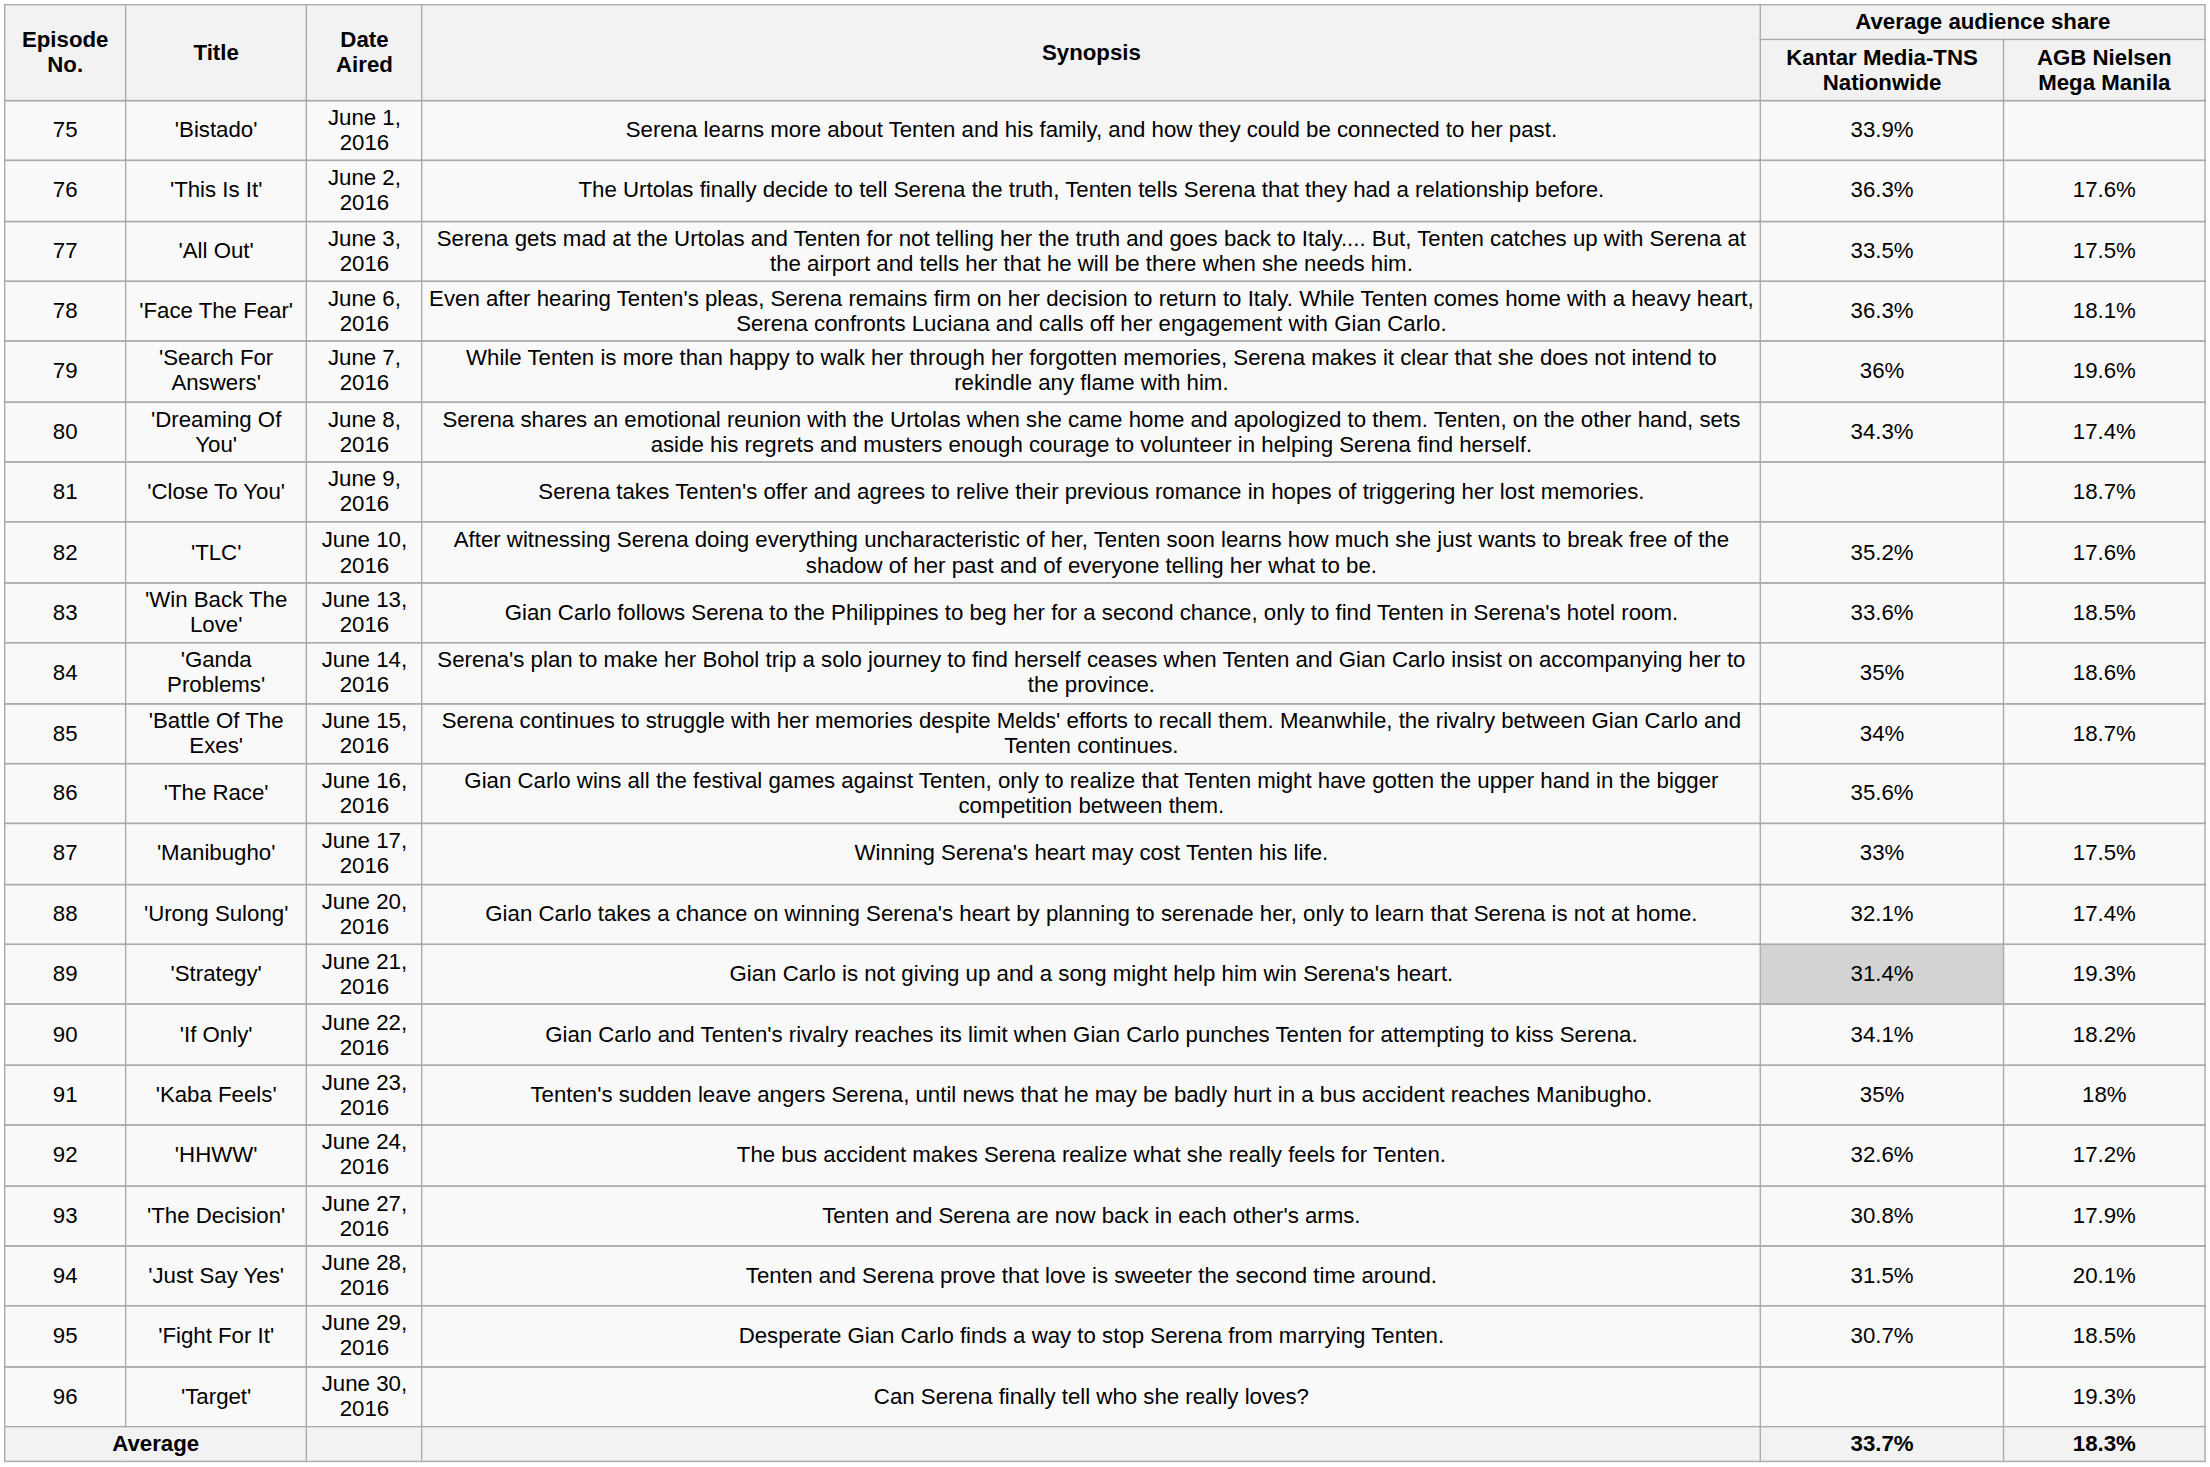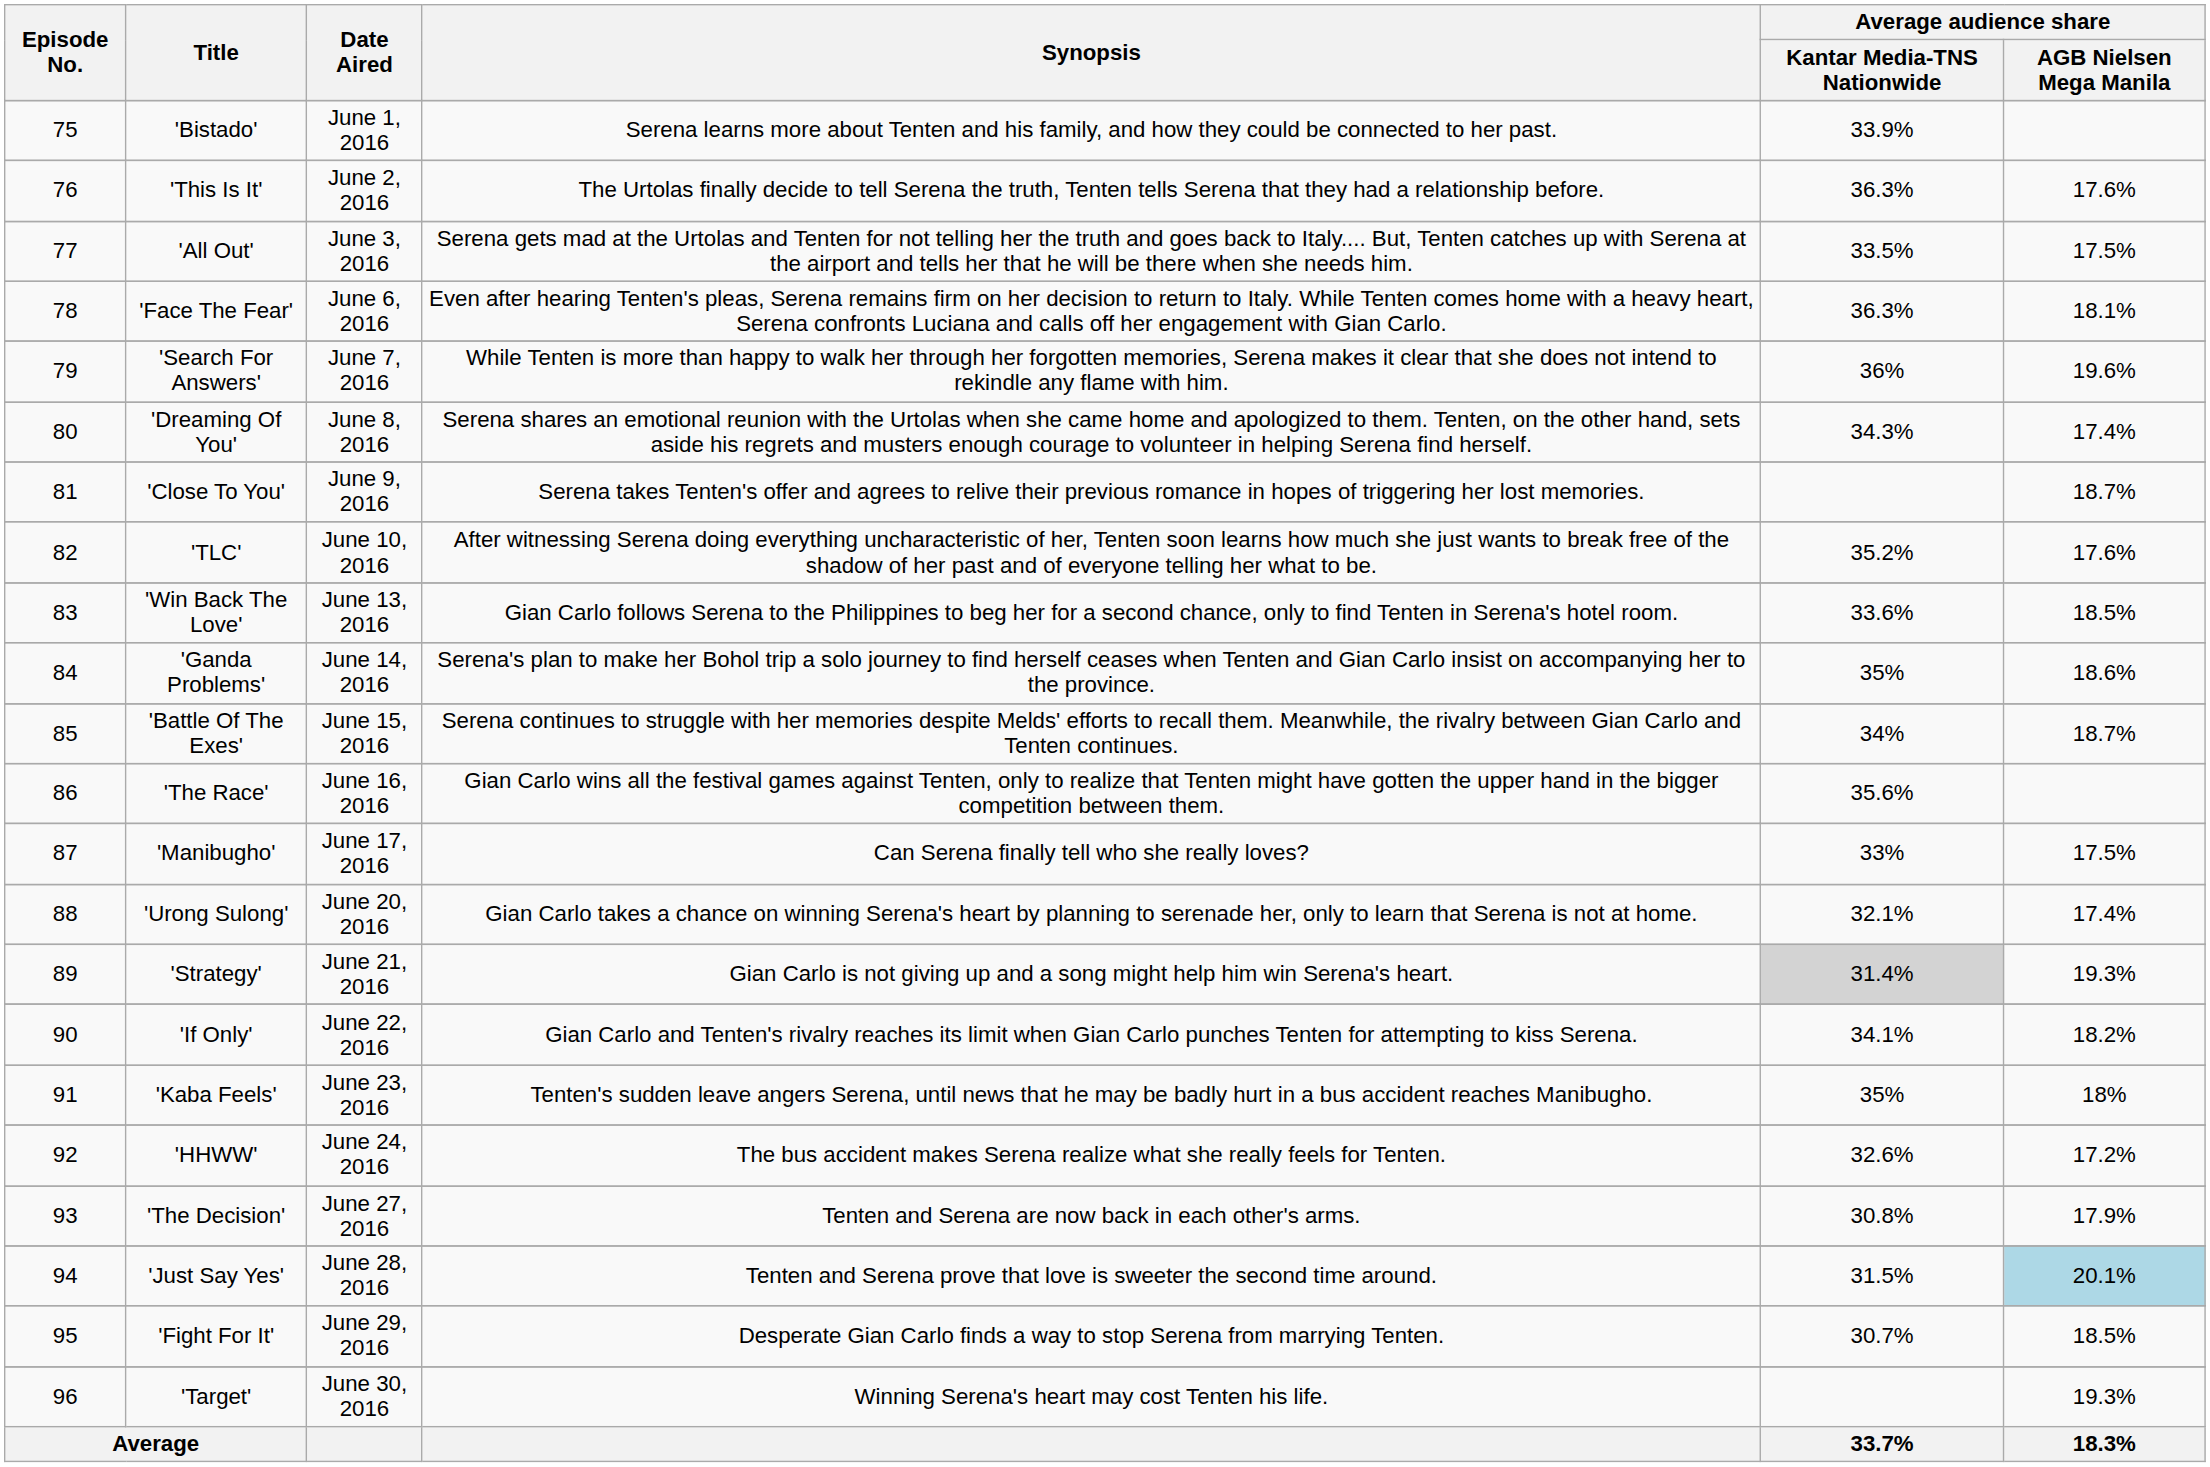 <table class="wikitable" style="text-align:center; font-size:100%; line-height:18px;"  width="100%">
 <tr>
 <th rowspan="2">Episode No.</th>
 <th rowspan="2">Title</th>
 <th rowspan="2">Date Aired</th>
 <th rowspan="2">Synopsis</th>
 <th colspan="2">Average audience share</th>
 </tr>
 <tr>
 <th>Kantar Media-TNS Nationwide</th>
 <th>AGB Nielsen Mega Manila</th>
 </tr>
 <tr>
 </tr>
 <tr>
 <td>75</td>
 <td>'Bistado'</td>
 <td>June 1, 2016</td>
 <td>Serena learns more about Tenten and his family, and how they could be connected to her past.</td>
 <td>33.9%</td>
 <td></td>
 </tr>
 <tr>
 </tr>
 <tr>
 <td>76</td>
 <td>'This Is It'</td>
 <td>June 2, 2016</td>
 <td>The Urtolas finally decide to tell Serena the truth, Tenten tells Serena that they had a relationship before.</td>
 <td>36.3%</td>
 <td>17.6%</td>
 </tr>
 <tr>
 </tr>
 <tr>
 <td>77</td>
 <td>'All Out'</td>
 <td>June 3, 2016</td>
 <td>Serena gets mad at the Urtolas and Tenten for not telling her the truth and goes back to Italy.... But, Tenten catches up with Serena at the airport and tells her that he will be there when she needs him.</td>
 <td>33.5%</td>
 <td>17.5%</td>
 </tr>
 <tr>
 </tr>
 <tr>
 <td>78</td>
 <td>'Face The Fear'</td>
 <td>June 6, 2016</td>
 <td>Even after hearing Tenten's pleas, Serena remains firm on her decision to return to Italy. While Tenten comes home with a heavy heart, Serena confronts Luciana and calls off her engagement with Gian Carlo.</td>
 <td>36.3%</td>
 <td>18.1%</td>
 </tr>
 <tr>
 </tr>
 <tr>
 <td>79</td>
 <td>'Search For Answers'</td>
 <td>June 7, 2016</td>
 <td>While Tenten is more than happy to walk her through her forgotten memories, Serena makes it clear that she does not intend to rekindle any flame with him.</td>
 <td>36%</td>
 <td>19.6%</td>
 </tr>
 <tr>
 </tr>
 <tr>
 <td>80</td>
 <td>'Dreaming Of You'</td>
 <td>June 8, 2016</td>
 <td>Serena shares an emotional reunion with the Urtolas when she came home and apologized to them. Tenten, on the other hand, sets aside his regrets and musters enough courage to volunteer in helping Serena find herself.</td>
 <td>34.3%</td>
 <td>17.4%</td>
 </tr>
 <tr>
 </tr>
 <tr>
 <td>81</td>
 <td>'Close To You'</td>
 <td>June 9, 2016</td>
 <td>Serena takes Tenten's offer and agrees to relive their previous romance in hopes of triggering her lost memories.</td>
 <td></td>
 <td>18.7%</td>
 </tr>
 <tr>
 </tr>
 <tr>
 <td>82</td>
 <td>'TLC'</td>
 <td>June 10, 2016</td>
 <td>After witnessing Serena doing everything uncharacteristic of her, Tenten soon learns how much she just wants to break free of the shadow of her past and of everyone telling her what to be.</td>
 <td>35.2%</td>
 <td>17.6%</td>
 </tr>
 <tr>
 </tr>
 <tr>
 <td>83</td>
 <td>'Win Back The Love'</td>
 <td>June 13, 2016</td>
 <td>Gian Carlo follows Serena to the Philippines to beg her for a second chance, only to find Tenten in Serena's hotel room.</td>
 <td>33.6%</td>
 <td>18.5%</td>
 </tr>
 <tr>
 </tr>
 <tr>
 <td>84</td>
 <td>'Ganda Problems'</td>
 <td>June 14, 2016</td>
 <td>Serena's plan to make her Bohol trip a solo journey to find herself ceases when Tenten and Gian Carlo insist on accompanying her to the province.</td>
 <td>35%</td>
 <td>18.6%</td>
 </tr>
 <tr>
 </tr>
 <tr>
 <td>85</td>
 <td>'Battle Of The Exes'</td>
 <td>June 15, 2016</td>
 <td>Serena continues to struggle with her memories despite Melds' efforts to recall them. Meanwhile, the rivalry between Gian Carlo and Tenten continues.</td>
 <td>34%</td>
 <td>18.7%</td>
 </tr>
 <tr>
 </tr>
 <tr>
 <td>86</td>
 <td>'The Race'</td>
 <td>June 16, 2016</td>
 <td>Gian Carlo wins all the festival games against Tenten, only to realize that Tenten might have gotten the upper hand in the bigger competition between them.</td>
 <td>35.6%</td>
 <td></td>
 </tr>
 <tr>
 </tr>
 <tr>
 <td>87</td>
 <td>'Manibugho'</td>
 <td>June 17, 2016</td>
-<td>Winning Serena's heart may cost Tenten his life.</td>
+<td>Can Serena finally tell who she really loves?</td>
 <td>33%</td>
 <td>17.5%</td>
 </tr>
 <tr>
 </tr>
 <tr>
 <td>88</td>
 <td>'Urong Sulong'</td>
 <td>June 20, 2016</td>
 <td>Gian Carlo takes a chance on winning Serena's heart by planning to serenade her, only to learn that Serena is not at home.</td>
 <td>32.1%</td>
 <td>17.4%</td>
 </tr>
 <tr>
 </tr>
 <tr>
 <td>89</td>
 <td>'Strategy'</td>
 <td>June 21, 2016</td>
 <td>Gian Carlo is not giving up and a song might help him win Serena's heart.</td>
 <td style="background: lightgrey;">31.4%</td>
 <td>19.3%</td>
 </tr>
 <tr>
 </tr>
 <tr>
 <td>90</td>
 <td>'If Only'</td>
 <td>June 22, 2016</td>
 <td>Gian Carlo and Tenten's rivalry reaches its limit when Gian Carlo punches Tenten for attempting to kiss Serena.</td>
 <td>34.1%</td>
 <td>18.2%</td>
 </tr>
 <tr>
 </tr>
 <tr>
 <td>91</td>
 <td>'Kaba Feels'</td>
 <td>June 23, 2016</td>
 <td>Tenten's sudden leave angers Serena, until news that he may be badly hurt in a bus accident reaches Manibugho.</td>
 <td>35%</td>
 <td>18%</td>
 </tr>
 <tr>
 </tr>
 <tr>
 <td>92</td>
 <td>'HHWW'</td>
 <td>June 24, 2016</td>
 <td>The bus accident makes Serena realize what she really feels for Tenten.</td>
 <td>32.6%</td>
 <td>17.2%</td>
 </tr>
 <tr>
 </tr>
 <tr>
 <td>93</td>
 <td>'The Decision'</td>
 <td>June 27, 2016</td>
 <td>Tenten and Serena are now back in each other's arms.</td>
 <td>30.8%</td>
 <td>17.9%</td>
 </tr>
 <tr>
 </tr>
 <tr>
 <td>94</td>
 <td>'Just Say Yes'</td>
 <td>June 28, 2016</td>
 <td>Tenten and Serena prove that love is sweeter the second time around.</td>
 <td>31.5%</td>
-<td>20.1%</td>
+<td style="background: lightblue;">20.1%</td>
 </tr>
 <tr>
 </tr>
 <tr>
 <td>95</td>
 <td>'Fight For It'</td>
 <td>June 29, 2016</td>
 <td>Desperate Gian Carlo finds a way to stop Serena from marrying Tenten.</td>
 <td>30.7%</td>
 <td>18.5%</td>
 </tr>
 <tr>
 </tr>
 <tr>
 <td>96</td>
 <td>'Target'</td>
 <td>June 30, 2016</td>
-<td>Can Serena finally tell who she really loves?</td>
+<td>Winning Serena's heart may cost Tenten his life.</td>
 <td></td>
 <td>19.3%</td>
 </tr>
 <tr>
 <th colspan=2>Average</th>
 <th></th>
 <th></th>
 <th>33.7% </th>
 <th>18.3%</th>
 </tr>
 </table>
